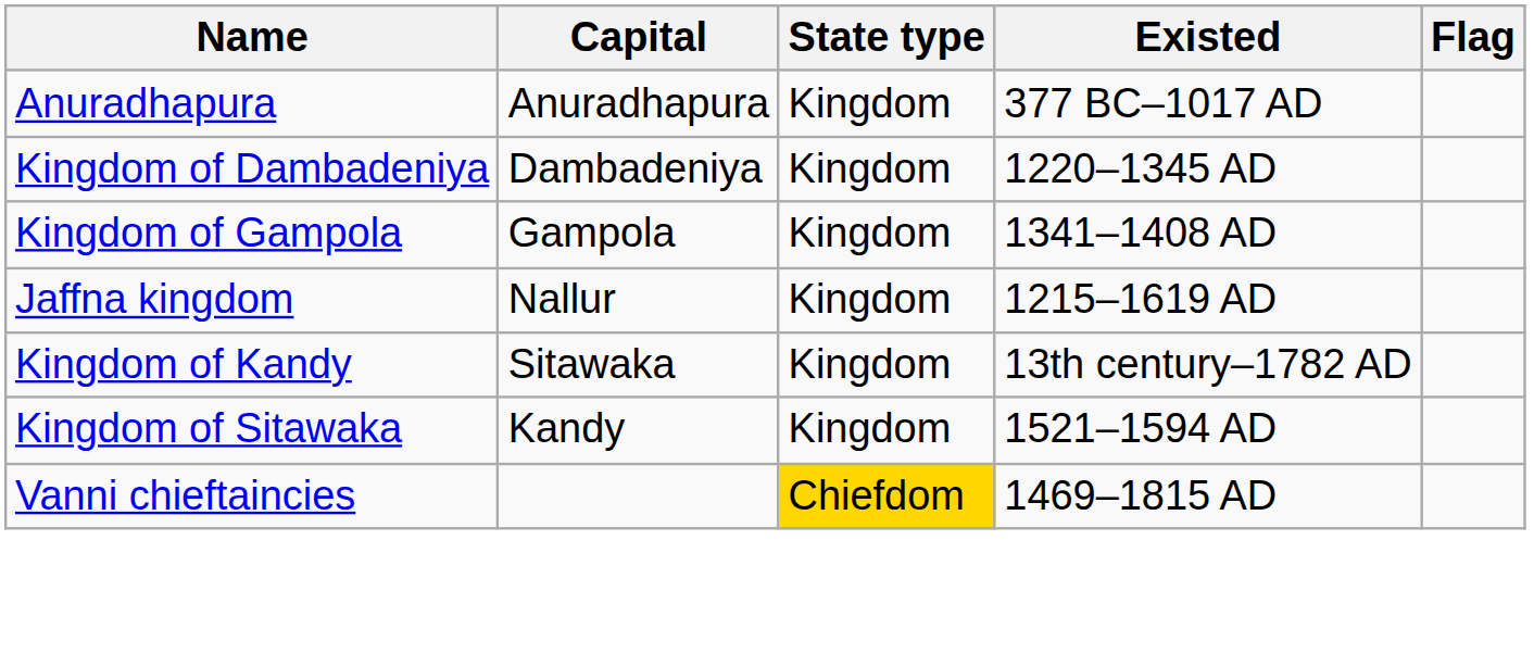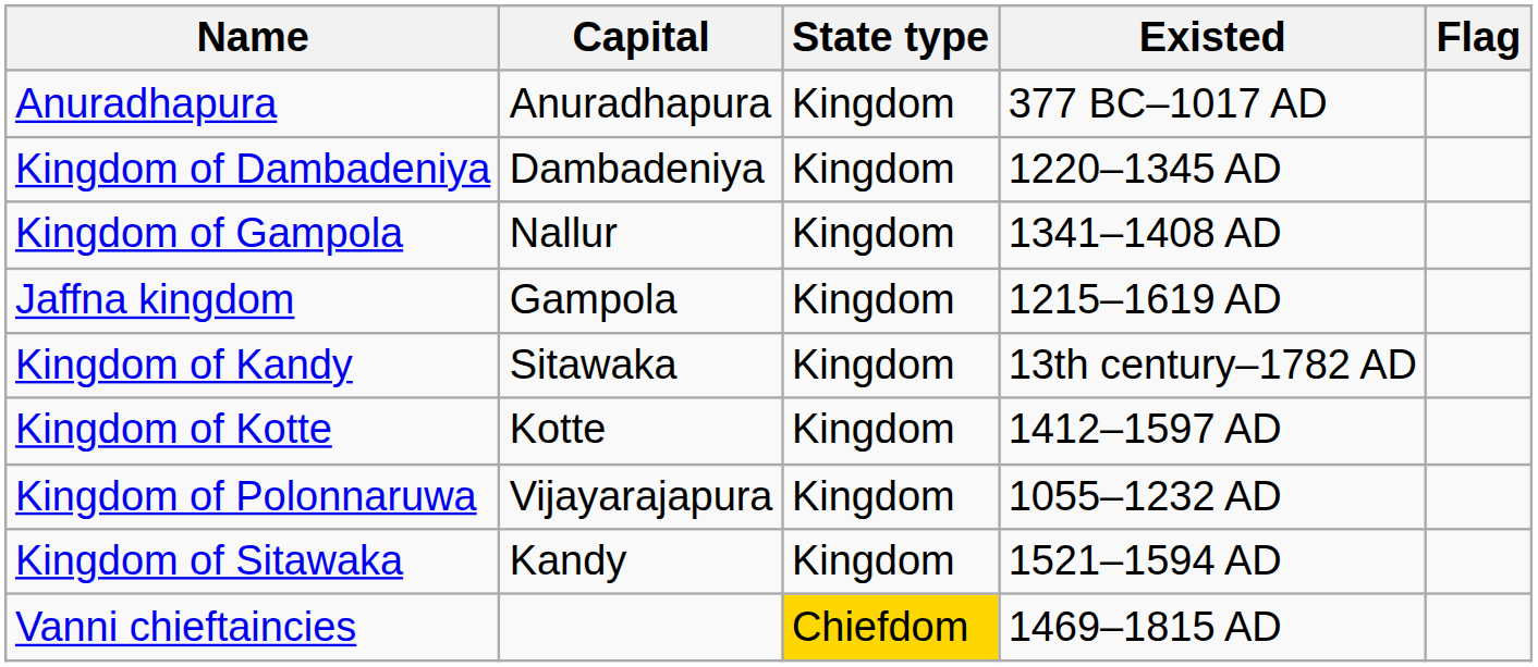 <table class="wikitable sortable" border="1">
 <tr>
 <th>Name</th>
 <th>Capital</th>
 <th>State type</th>
 <th>Existed</th>
 <th>Flag</th>
 </tr>
 <tr>
 <td><a href='#'>Anuradhapura</a></td>
 <td>Anuradhapura</td>
 <td>Kingdom</td>
 <td>377 BC–1017 AD</td>
 <td></td>
 </tr>
 <tr>
 <td><a href='#'>Kingdom of Dambadeniya</a></td>
 <td>Dambadeniya</td>
 <td>Kingdom</td>
 <td>1220–1345 AD</td>
 <td></td>
 </tr>
 <tr>
 <td><a href='#'>Kingdom of Gampola</a></td>
-<td>Gampola</td>
+<td>Nallur</td>
 <td>Kingdom</td>
 <td>1341–1408 AD</td>
 <td></td>
 </tr>
 <tr>
 <td><a href='#'>Jaffna kingdom</a></td>
-<td>Nallur</td>
+<td>Gampola</td>
 <td>Kingdom</td>
 <td>1215–1619 AD</td>
 <td></td>
 </tr>
 <tr>
 <td><a href='#'>Kingdom of Kandy</a></td>
 <td>Sitawaka</td>
 <td>Kingdom</td>
 <td>13th century–1782 AD</td>
+<td></td>
+</tr>
+<tr>
+<td><a href='#'>Kingdom of Kotte</a></td>
+<td>Kotte</td>
+<td>Kingdom</td>
+<td>1412–1597 AD</td>
+<td></td>
+</tr>
+<tr>
+<td><a href='#'>Kingdom of Polonnaruwa</a></td>
+<td>Vijayarajapura</td>
+<td>Kingdom</td>
+<td>1055–1232 AD</td>
 <td></td>
 </tr>
 <tr>
 <td><a href='#'>Kingdom of Sitawaka</a></td>
 <td>Kandy</td>
 <td>Kingdom</td>
 <td>1521–1594 AD</td>
 <td></td>
 </tr>
 <tr>
 <td><a href='#'>Vanni chieftaincies</a></td>
 <td></td>
 <td style="background: gold;">Chiefdom</td>
 <td>1469–1815 AD</td>
 <td></td>
 </tr>
 </table>
